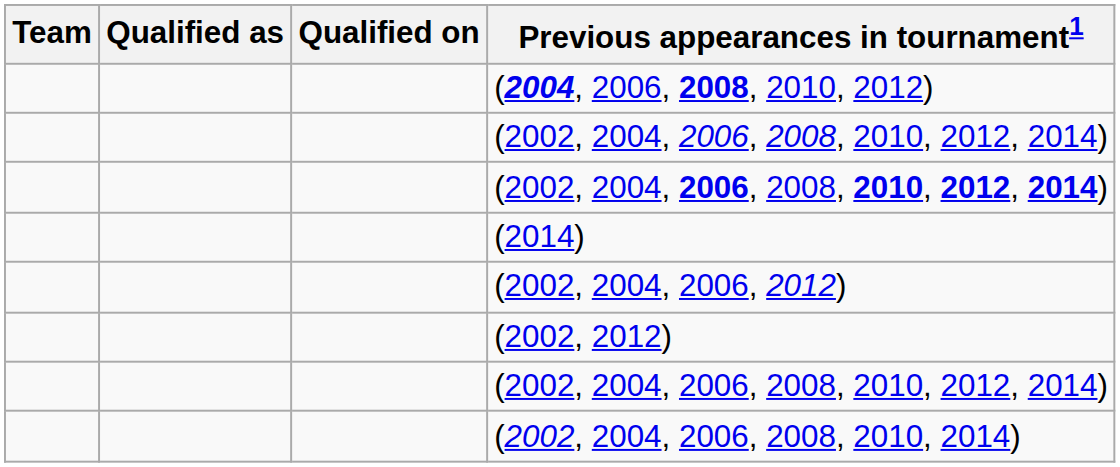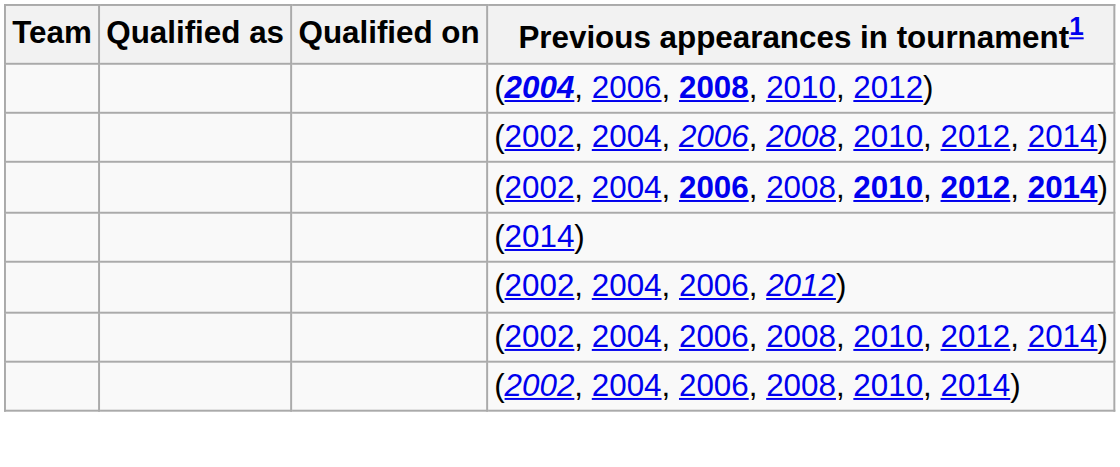 <table class="wikitable sortable" style="text-align: left;">
 <tr>
 <th>Team</th>
 <th>Qualified as</th>
 <th>Qualified on</th>
 <th>Previous appearances in tournament<sup><strong><a href='#'>1</a></strong></sup></th>
 </tr>
 <tr>
 <td></td>
 <td></td>
 <td></td>
 <td> (<strong><em><a href='#'>2004</a></em></strong>, <a href='#'>2006</a>, <strong><a href='#'>2008</a></strong>, <a href='#'>2010</a>, <a href='#'>2012</a>)</td>
 </tr>
 <tr>
 <td></td>
 <td></td>
 <td></td>
 <td> (<a href='#'>2002</a>, <a href='#'>2004</a>, <em><a href='#'>2006</a></em>, <em><a href='#'>2008</a></em>, <a href='#'>2010</a>, <a href='#'>2012</a>, <a href='#'>2014</a>)</td>
 </tr>
 <tr>
 <td></td>
 <td></td>
 <td></td>
 <td> (<a href='#'>2002</a>, <a href='#'>2004</a>, <strong><a href='#'>2006</a></strong>, <a href='#'>2008</a>, <strong><a href='#'>2010</a></strong>, <strong><a href='#'>2012</a></strong>, <strong><a href='#'>2014</a></strong>)</td>
 </tr>
 <tr>
 <td></td>
 <td></td>
 <td></td>
 <td> (<a href='#'>2014</a>)</td>
 </tr>
 <tr>
 <td></td>
 <td></td>
 <td></td>
 <td> (<a href='#'>2002</a>, <a href='#'>2004</a>, <a href='#'>2006</a>, <em><a href='#'>2012</a></em>)</td>
 </tr>
 <tr>
 <td></td>
 <td></td>
 <td></td>
-<td> (<a href='#'>2002</a>, <a href='#'>2012</a>)</td>
-</tr>
-<tr>
-<td></td>
-<td></td>
-<td></td>
 <td> (<a href='#'>2002</a>, <a href='#'>2004</a>, <a href='#'>2006</a>, <a href='#'>2008</a>, <a href='#'>2010</a>, <a href='#'>2012</a>, <a href='#'>2014</a>)</td>
 </tr>
 <tr>
 <td></td>
 <td></td>
 <td></td>
 <td> (<em><a href='#'>2002</a></em>, <a href='#'>2004</a>, <a href='#'>2006</a>, <a href='#'>2008</a>, <a href='#'>2010</a>, <a href='#'>2014</a>)</td>
 </tr>
 </table>
